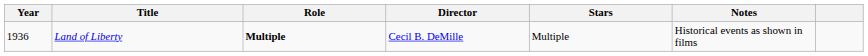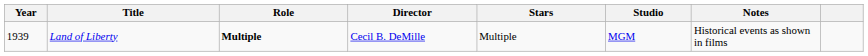 <table class="wikitable sortable" width="100%">
 <tr>
 <th width="5%">Year</th>
 <th width="20%">Title</th>
 <th width="15%">Role</th>
 <th width="15%">Director</th>
 <th width="15%">Stars</th>
+<th width="10%">Studio</th>
 <th width="15%" class="unsortable">Notes</th>
 <th width="5%" class="unsortable"></th>
 </tr>
 <tr>
-<td>1936</td>
+<td>1939</td>
 <td style="width:100px;"><em><a href='#'>Land of Liberty</a></em></td>
 <td><strong>Multiple</strong></td>
 <td><a href='#'>Cecil B. DeMille</a></td>
 <td>Multiple</td>
+<td><a href='#'>MGM</a></td>
 <td>Historical events as shown in films</td>
 <td></td>
 </tr>
 </table>
